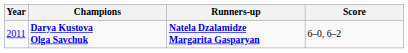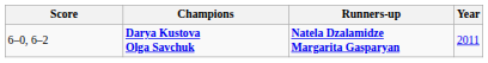 <table class="wikitable" style="font-size:90%">
 <tr>
-<th>Year</th>
+<th width="140">Score</th>
 <th width="200">Champions</th>
 <th width="200">Runners-up</th>
-<th width="140">Score</th>
+<th>Year</th>
 </tr>
 <tr>
-<td><a href='#'>2011</a></td>
+<td>6–0, 6–2</td>
 <td> <strong><a href='#'>Darya Kustova</a></strong> <br>  <strong><a href='#'>Olga Savchuk</a></strong></td>
 <td><strong> <a href='#'>Natela Dzalamidze</a> <br>  <a href='#'>Margarita Gasparyan</a></strong></td>
-<td>6–0, 6–2</td>
+<td><a href='#'>2011</a></td>
 </tr>
 </table>
